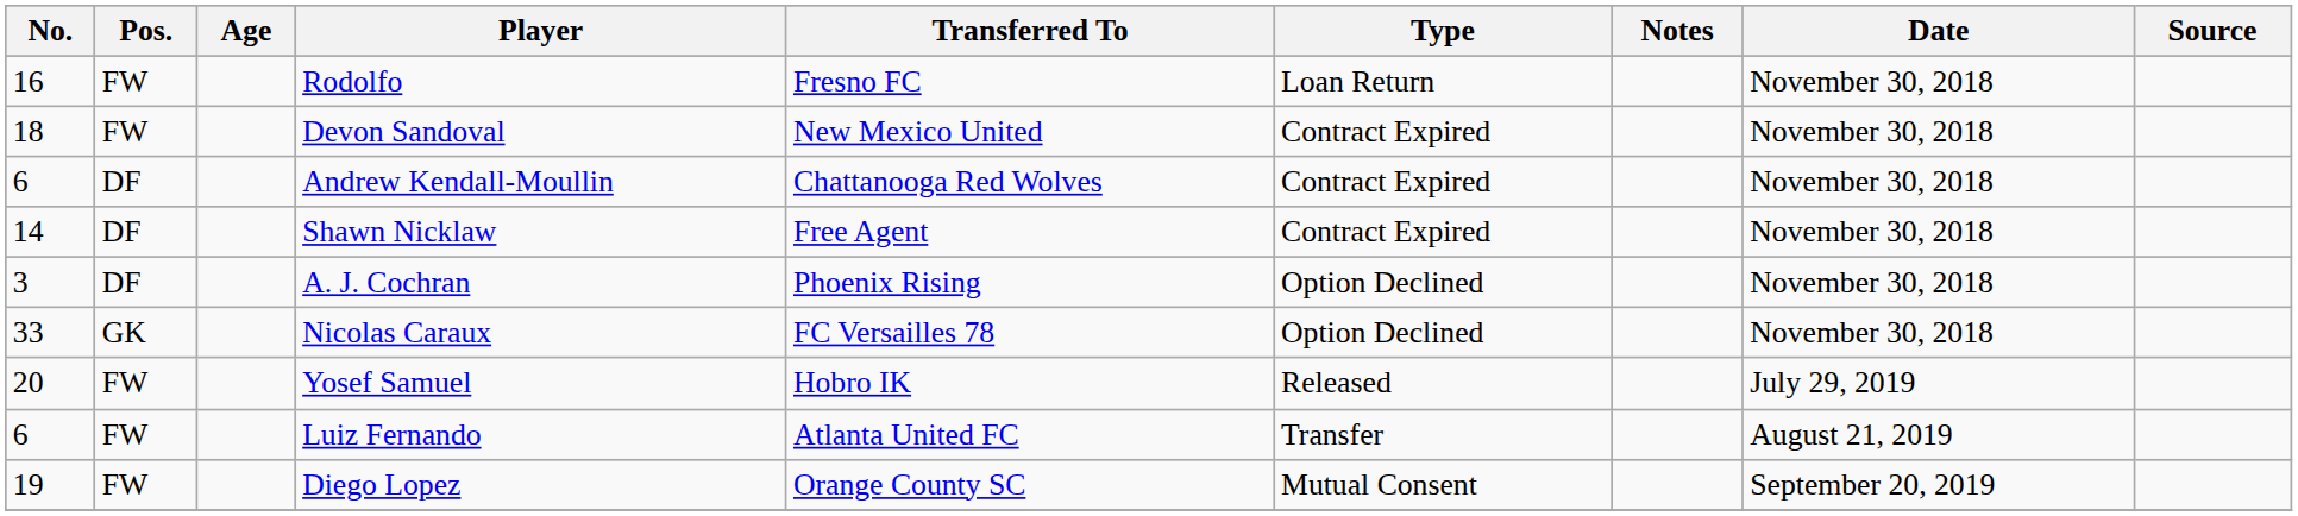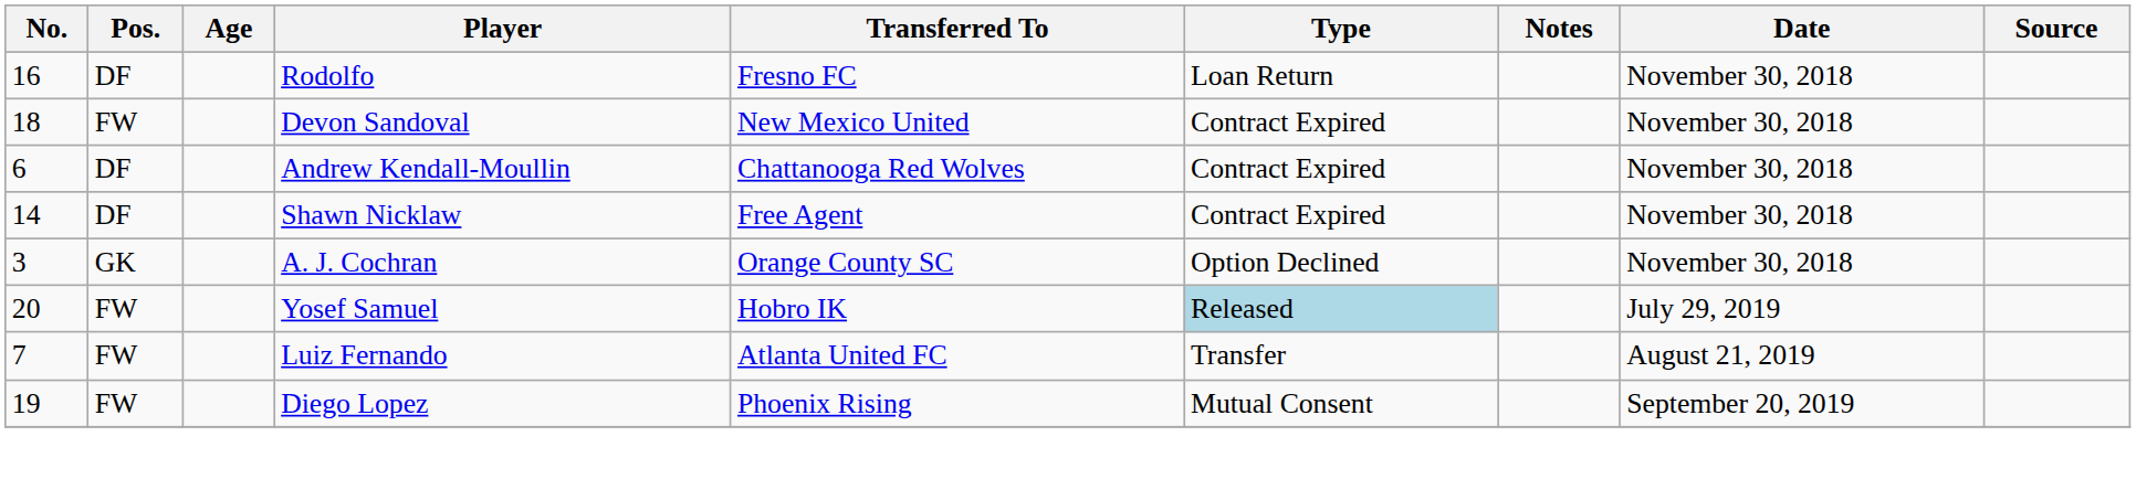 <table class="wikitable sortable" style="width:90%; text-align:center; font-size:95%; text-align:left;">
 <tr>
 <th><strong>No.</strong></th>
 <th><strong>Pos.</strong></th>
 <th><strong>Age</strong></th>
 <th><strong>Player</strong></th>
 <th><strong>Transferred To</strong></th>
 <th><strong>Type</strong></th>
 <th><strong>Notes</strong></th>
 <th><strong>Date</strong></th>
 <th><strong>Source</strong></th>
 </tr>
 <tr>
 <td>16</td>
-<td>FW</td>
+<td>DF</td>
 <td></td>
 <td> <a href='#'>Rodolfo</a></td>
 <td> <a href='#'>Fresno FC</a></td>
 <td>Loan Return</td>
 <td></td>
 <td>November 30, 2018</td>
 <td></td>
 </tr>
 <tr>
 <td>18</td>
 <td>FW</td>
 <td></td>
 <td> <a href='#'>Devon Sandoval</a></td>
 <td> <a href='#'>New Mexico United</a></td>
 <td>Contract Expired</td>
 <td></td>
 <td>November 30, 2018</td>
 <td></td>
 </tr>
 <tr>
 <td>6</td>
 <td>DF</td>
 <td></td>
 <td> <a href='#'>Andrew Kendall-Moullin</a></td>
 <td> <a href='#'>Chattanooga Red Wolves</a></td>
 <td>Contract Expired</td>
 <td></td>
 <td>November 30, 2018</td>
 <td></td>
 </tr>
 <tr>
 <td>14</td>
 <td>DF</td>
 <td></td>
 <td> <a href='#'>Shawn Nicklaw</a></td>
 <td><a href='#'>Free Agent</a></td>
 <td>Contract Expired</td>
 <td></td>
 <td>November 30, 2018</td>
 <td></td>
 </tr>
 <tr>
 <td>3</td>
-<td>DF</td>
+<td>GK</td>
 <td></td>
 <td> <a href='#'>A. J. Cochran</a></td>
-<td> <a href='#'>Phoenix Rising</a></td>
-<td>Option Declined</td>
-<td></td>
-<td>November 30, 2018</td>
-<td></td>
-</tr>
-<tr>
-<td>33</td>
-<td>GK</td>
-<td></td>
-<td> <a href='#'>Nicolas Caraux</a></td>
-<td> <a href='#'>FC Versailles 78</a></td>
+<td> <a href='#'>Orange County SC</a></td>
 <td>Option Declined</td>
 <td></td>
 <td>November 30, 2018</td>
 <td></td>
 </tr>
 <tr>
 <td>20</td>
 <td>FW</td>
 <td></td>
 <td> <a href='#'>Yosef Samuel</a></td>
 <td> <a href='#'>Hobro IK</a></td>
-<td>Released</td>
+<td style="background: lightblue;">Released</td>
 <td></td>
 <td>July 29, 2019</td>
 <td></td>
 </tr>
 <tr>
-<td>6</td>
+<td>7</td>
 <td>FW</td>
 <td></td>
 <td> <a href='#'>Luiz Fernando</a></td>
 <td> <a href='#'>Atlanta United FC</a></td>
 <td>Transfer</td>
 <td></td>
 <td>August 21, 2019</td>
 <td></td>
 </tr>
 <tr>
 <td>19</td>
 <td>FW</td>
 <td></td>
 <td> <a href='#'>Diego Lopez</a></td>
-<td> <a href='#'>Orange County SC</a></td>
+<td> <a href='#'>Phoenix Rising</a></td>
 <td>Mutual Consent</td>
 <td></td>
 <td>September 20, 2019</td>
 <td></td>
 </tr>
 <tr>
 </tr>
 </table>
